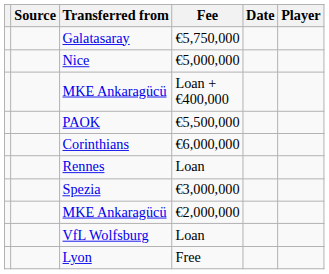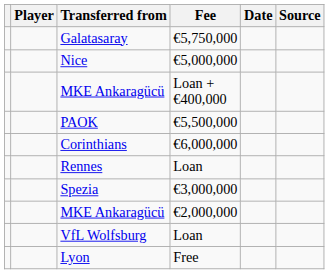 <table class="wikitable plainrowheaders sortable">
 <tr>
 <th></th>
-<th scope="col">Source</th>
+<th scope="col">Player</th>
 <th>Transferred from</th>
 <th style="width: 65px;">Fee</th>
 <th scope="col">Date</th>
-<th scope="col">Player</th>
+<th scope="col">Source</th>
 </tr>
 <tr>
 <td align="center"></td>
 <td></td>
 <td> <a href='#'>Galatasaray</a></td>
 <td>€5,750,000</td>
 <td></td>
 <td></td>
 </tr>
 <tr>
 <td align="center"></td>
 <td></td>
 <td> <a href='#'>Nice</a></td>
 <td>€5,000,000</td>
 <td></td>
 <td></td>
 </tr>
 <tr>
 <td align="center"></td>
 <td></td>
 <td> <a href='#'>MKE Ankaragücü</a></td>
 <td>Loan + €400,000</td>
 <td></td>
 <td></td>
 </tr>
 <tr>
 <td align="center"></td>
 <td></td>
 <td> <a href='#'>PAOK</a></td>
 <td>€5,500,000</td>
 <td></td>
 <td></td>
 </tr>
 <tr>
 <td align="center"></td>
 <td></td>
 <td> <a href='#'>Corinthians</a></td>
 <td>€6,000,000</td>
 <td></td>
 <td></td>
 </tr>
 <tr>
 <td align="center"></td>
 <td></td>
 <td> <a href='#'>Rennes</a></td>
 <td>Loan</td>
 <td></td>
 <td></td>
 </tr>
 <tr>
 <td align="center"></td>
 <td></td>
 <td> <a href='#'>Spezia</a></td>
 <td>€3,000,000</td>
 <td></td>
 <td></td>
 </tr>
 <tr>
 <td align="center"></td>
 <td></td>
 <td> <a href='#'>MKE Ankaragücü</a></td>
 <td>€2,000,000</td>
 <td></td>
 <td></td>
 </tr>
 <tr>
 <td align="center"></td>
 <td></td>
 <td> <a href='#'>VfL Wolfsburg</a></td>
 <td>Loan</td>
 <td></td>
 <td></td>
 </tr>
 <tr>
 <td align="center"></td>
 <td></td>
 <td> <a href='#'>Lyon</a></td>
 <td>Free</td>
 <td></td>
 <td></td>
 </tr>
 </table>
